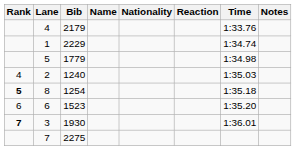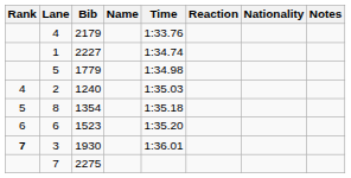 <table class="wikitable sortable" style="text-align:center">
 <tr>
 <th>Rank</th>
 <th>Lane</th>
 <th>Bib</th>
 <th>Name</th>
+<th>Time</th>
+<th>Reaction</th>
 <th>Nationality</th>
-<th>Reaction</th>
-<th>Time</th>
 <th>Notes</th>
 </tr>
 <tr>
 <td></td>
 <td>4</td>
 <td>2179</td>
 <td align=left></td>
+<td>1:33.76</td>
+<td></td>
 <td align=left></td>
-<td></td>
-<td>1:33.76</td>
 <td></td>
 </tr>
 <tr>
 <td></td>
 <td>1</td>
-<td>2229</td>
+<td>2227</td>
 <td align=left></td>
+<td>1:34.74</td>
+<td></td>
 <td align=left></td>
-<td></td>
-<td>1:34.74</td>
 <td></td>
 </tr>
 <tr>
 <td></td>
 <td>5</td>
 <td>1779</td>
 <td align=left></td>
+<td>1:34.98</td>
+<td></td>
 <td align=left></td>
-<td></td>
-<td>1:34.98</td>
 <td></td>
 </tr>
 <tr>
 <td>4</td>
 <td>2</td>
 <td>1240</td>
 <td align=left></td>
+<td>1:35.03</td>
+<td></td>
 <td align=left></td>
-<td></td>
-<td>1:35.03</td>
 <td></td>
 </tr>
 <tr>
-<td><strong>5</strong></td>
+<td>5</td>
 <td>8</td>
-<td>1254</td>
+<td>1354</td>
 <td align=left></td>
+<td>1:35.18</td>
+<td></td>
 <td align=left></td>
-<td></td>
-<td>1:35.18</td>
 <td></td>
 </tr>
 <tr>
 <td>6</td>
 <td>6</td>
 <td>1523</td>
 <td align=left></td>
+<td>1:35.20</td>
+<td></td>
 <td align=left></td>
-<td></td>
-<td>1:35.20</td>
 <td></td>
 </tr>
 <tr>
 <td><strong>7</strong></td>
 <td>3</td>
 <td>1930</td>
 <td align=left></td>
+<td>1:36.01</td>
+<td></td>
 <td align=left></td>
-<td></td>
-<td>1:36.01</td>
 <td></td>
 </tr>
 <tr>
 <td></td>
 <td>7</td>
 <td>2275</td>
 <td align=left></td>
-<td align=left></td>
 <td></td>
 <td></td>
+<td align=left></td>
 <td><strong></strong></td>
 </tr>
 </table>
